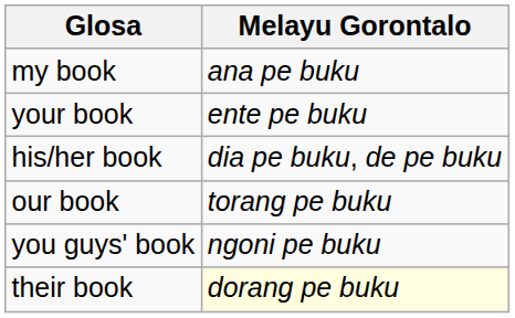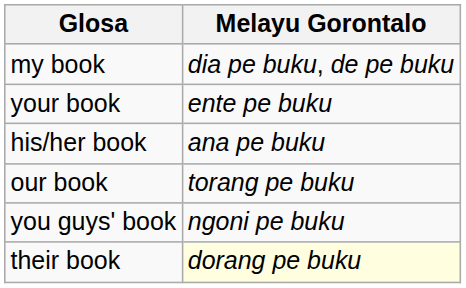 <table class="wikitable sortable">
 <tr>
 <th>Glosa</th>
 <th>Melayu Gorontalo</th>
 </tr>
 <tr>
 <td>my book</td>
-<td><em>ana pe buku</em></td>
+<td><em>dia pe buku</em>, <em>de pe buku</em></td>
 </tr>
 <tr>
 <td>your book</td>
 <td><em>ente pe buku</em></td>
 </tr>
 <tr>
 <td>his/her book</td>
-<td><em>dia pe buku</em>, <em>de pe buku</em></td>
+<td><em>ana pe buku</em></td>
 </tr>
 <tr>
 <td>our book</td>
 <td><em>torang pe buku</em></td>
 </tr>
 <tr>
 <td>you guys' book</td>
 <td><em>ngoni pe buku</em></td>
 </tr>
 <tr>
 <td>their book</td>
 <td style="background: lightyellow;"><em>dorang pe buku</em></td>
 </tr>
 </table>
